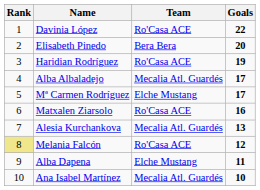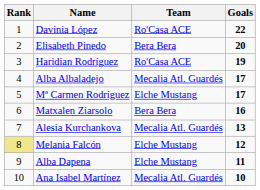 <table class="wikitable" style="text-align: center;">
 <tr>
 <th>Rank</th>
 <th>Name</th>
 <th>Team</th>
 <th>Goals</th>
 </tr>
 <tr>
 <td>1</td>
 <td style="text-align:left;"><a href='#'>Davinia López</a></td>
 <td style="text-align:left;"><a href='#'>Ro'Casa ACE</a></td>
 <td><strong>22</strong></td>
 </tr>
 <tr>
 <td>2</td>
 <td style="text-align:left;"><a href='#'>Elisabeth Pinedo</a></td>
 <td style="text-align:left;"><a href='#'>Bera Bera</a></td>
 <td><strong>20</strong></td>
 </tr>
 <tr>
 <td>3</td>
 <td style="text-align:left;"><a href='#'>Haridian Rodríguez</a></td>
 <td style="text-align:left;"><a href='#'>Ro'Casa ACE</a></td>
 <td><strong>19</strong></td>
 </tr>
 <tr>
 <td>4</td>
 <td style="text-align:left;"><a href='#'>Alba Albaladejo</a></td>
 <td style="text-align:left;"><a href='#'>Mecalia Atl. Guardés</a></td>
 <td><strong>17</strong></td>
 </tr>
 <tr>
 <td>5</td>
 <td style="text-align:left;"><a href='#'>Mª Carmen Rodríguez</a></td>
 <td style="text-align:left;"><a href='#'>Elche Mustang</a></td>
 <td><strong>17</strong></td>
 </tr>
 <tr>
 <td>6</td>
 <td style="text-align:left;"><a href='#'>Matxalen Ziarsolo</a></td>
-<td style="text-align:left;"><a href='#'>Ro'Casa ACE</a></td>
+<td style="text-align:left;"><a href='#'>Bera Bera</a></td>
 <td><strong>16</strong></td>
 </tr>
 <tr>
 <td>7</td>
 <td style="text-align:left;"><a href='#'>Alesia Kurchankova</a></td>
 <td style="text-align:left;"><a href='#'>Mecalia Atl. Guardés</a></td>
 <td><strong>13</strong></td>
 </tr>
 <tr>
 <td style="background: khaki;">8</td>
 <td style="text-align:left;"><a href='#'>Melania Falcón</a></td>
-<td style="text-align:left;"><a href='#'>Ro'Casa ACE</a></td>
+<td style="text-align:left;"><a href='#'>Elche Mustang</a></td>
 <td><strong>12</strong></td>
 </tr>
 <tr>
 <td>9</td>
 <td style="text-align:left;"><a href='#'>Alba Dapena</a></td>
 <td style="text-align:left;"><a href='#'>Elche Mustang</a></td>
 <td><strong>11</strong></td>
 </tr>
 <tr>
 <td>10</td>
 <td style="text-align:left;"><a href='#'>Ana Isabel Martínez</a></td>
 <td style="text-align:left;"><a href='#'>Mecalia Atl. Guardés</a></td>
 <td><strong>10</strong></td>
 </tr>
 </table>
